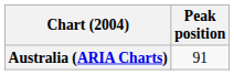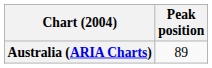 <table class="wikitable plainrowheaders">
 <tr>
 <th scope="col">Chart (2004)</th>
 <th scope="col">Peak<br>position</th>
 </tr>
 <tr>
 <th scope="row">Australia (<a href='#'>ARIA Charts</a>)</th>
-<td style="text-align:center;">91</td>
+<td style="text-align:center;">89</td>
 </tr>
 </table>
